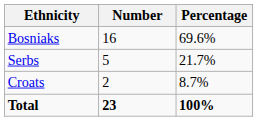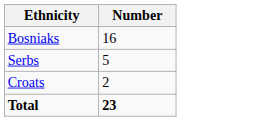 <table class="wikitable">
 <tr>
 <th width="100px">Ethnicity</th>
 <th width="80px">Number</th>
-<th width="80px">Percentage</th>
 </tr>
 <tr>
 <td><a href='#'>Bosniaks</a></td>
 <td>16</td>
-<td>69.6%</td>
 </tr>
 <tr>
 <td><a href='#'>Serbs</a></td>
 <td>5</td>
-<td>21.7%</td>
 </tr>
 <tr>
 <td><a href='#'>Croats</a></td>
 <td>2</td>
-<td>8.7%</td>
 </tr>
 <tr>
 <td><strong>Total</strong></td>
 <td><strong>23</strong></td>
-<td><strong>100%</strong></td>
 </tr>
 </table>
